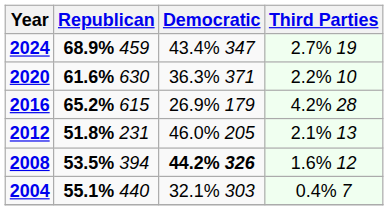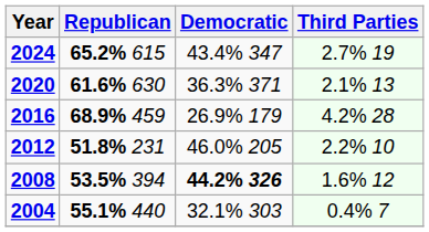 <table class="wikitable" style="float:right; font-size:95%;">
 <tr>
 <th>Year</th>
 <th><a href='#'>Republican</a></th>
 <th><a href='#'>Democratic</a></th>
 <th><a href='#'>Third Parties</a></th>
 </tr>
 <tr>
 <td style="text-align:center;" ><strong><a href='#'>2024</a></strong></td>
-<td style="text-align:center;" ><strong>68.9%</strong> <em>459</em></td>
+<td style="text-align:center;" ><strong>65.2%</strong> <em>615</em></td>
 <td style="text-align:center;" >43.4%   <em>347</em></td>
 <td style="text-align:center; background:honeyDew;">2.7% <em>19</em></td>
 </tr>
 <tr>
 <td style="text-align:center;" ><strong><a href='#'>2020</a></strong></td>
 <td style="text-align:center;" ><strong>61.6%</strong> <em>630</em></td>
 <td style="text-align:center;" >36.3%  <em>371</em></td>
-<td style="text-align:center; background:honeyDew;">2.2% <em>10</em></td>
+<td style="text-align:center; background:honeyDew;">2.1% <em>13</em></td>
 </tr>
 <tr>
 <td style="text-align:center;" ><strong><a href='#'>2016</a></strong></td>
-<td style="text-align:center;" ><strong>65.2%</strong> <em>615</em></td>
+<td style="text-align:center;" ><strong>68.9%</strong> <em>459</em></td>
 <td style="text-align:center;" >26.9% <em>179</em></td>
 <td style="text-align:center; background:honeyDew;">4.2% <em>28</em></td>
 </tr>
 <tr>
 <td style="text-align:center;" ><strong><a href='#'>2012</a></strong></td>
 <td style="text-align:center;" ><strong>51.8%</strong> <em>231</em></td>
 <td style="text-align:center;" >46.0%  <em>205</em></td>
-<td style="text-align:center; background:honeyDew;">2.1% <em>13</em></td>
+<td style="text-align:center; background:honeyDew;">2.2% <em>10</em></td>
 </tr>
 <tr>
 <td style="text-align:center;" ><strong><a href='#'>2008</a></strong></td>
 <td style="text-align:center;" ><strong>53.5%</strong> <em>394</em></td>
 <td style="text-align:center;" ><strong>44.2%  <em>326</em></strong></td>
 <td style="text-align:center; background:honeyDew;">1.6% <em>12</em></td>
 </tr>
 <tr>
 <td style="text-align:center;" ><strong><a href='#'>2004</a></strong></td>
 <td style="text-align:center;" ><strong>55.1%</strong> <em>440</em></td>
 <td style="text-align:center;" >32.1%  <em>303</em></td>
 <td style="text-align:center; background:honeyDew;">0.4% <em>7</em></td>
 </tr>
 <tr>
 </tr>
 </table>
